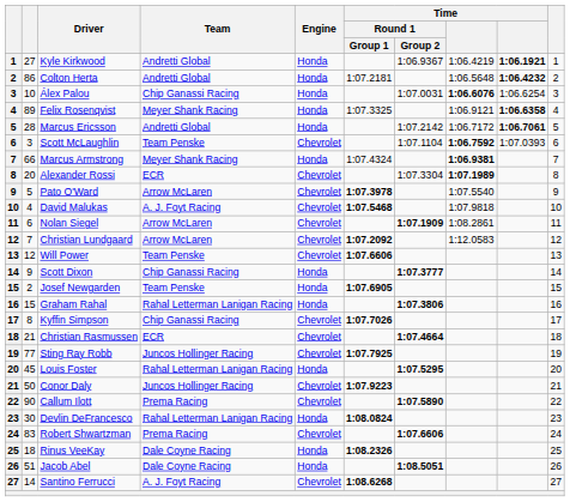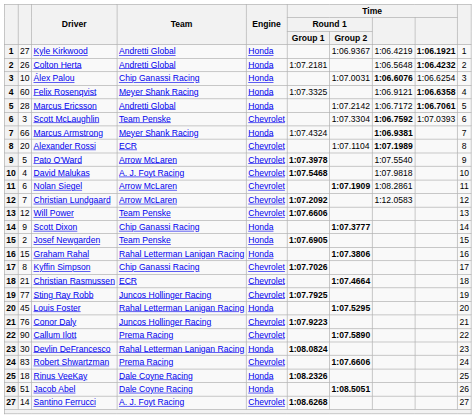 <table class="wikitable sortable" style="text-align:center; font-size:85%;">
 <tr>
 <th rowspan="3"></th>
 <th rowspan="3"></th>
 <th rowspan="3">Driver</th>
 <th rowspan="3">Team</th>
 <th rowspan="3">Engine</th>
 <th colspan="4" style="text-align:center;">Time</th>
 <th rowspan="3"></th>
 </tr>
 <tr>
 <th scope="col" colspan="2">Round 1</th>
 <th scope="col" rowspan="2"></th>
 <th scope="col" rowspan="2"></th>
 </tr>
 <tr>
 <th scope="col">Group 1</th>
 <th scope="col">Group 2</th>
 </tr>
 <tr>
 <th scope="row">1</th>
 <td>27</td>
 <td align="left"> <a href='#'>Kyle Kirkwood</a> <strong></strong></td>
 <td align="left"><a href='#'>Andretti Global</a></td>
 <td align="left"><a href='#'>Honda</a></td>
 <td></td>
 <td>1:06.9367</td>
 <td>1:06.4219</td>
 <td><strong>1:06.1921</strong></td>
 <td>1</td>
 </tr>
 <tr>
 <th scope="row">2</th>
-<td>86</td>
+<td>26</td>
 <td align="left"> <a href='#'>Colton Herta</a> <strong></strong></td>
 <td align="left"><a href='#'>Andretti Global</a></td>
 <td align="left"><a href='#'>Honda</a></td>
 <td>1:07.2181</td>
 <td></td>
 <td>1:06.5648</td>
 <td><strong>1:06.4232</strong></td>
 <td>2</td>
 </tr>
 <tr>
 <th scope="row">3</th>
 <td>10</td>
 <td align="left"> <a href='#'>Álex Palou</a></td>
 <td align="left"><a href='#'>Chip Ganassi Racing</a></td>
 <td align="left"><a href='#'>Honda</a></td>
 <td></td>
 <td>1:07.0031</td>
 <td><strong>1:06.6076</strong></td>
 <td>1:06.6254</td>
 <td>3</td>
 </tr>
 <tr>
 <th scope="row">4</th>
-<td>89</td>
+<td>60</td>
 <td align="left"> <a href='#'>Felix Rosenqvist</a></td>
 <td align="left"><a href='#'>Meyer Shank Racing</a></td>
 <td align="left"><a href='#'>Honda</a></td>
 <td>1:07.3325</td>
 <td></td>
 <td>1:06.9121</td>
 <td><strong>1:06.6358</strong></td>
 <td>4</td>
 </tr>
 <tr>
 <th scope="row">5</th>
 <td>28</td>
 <td align="left"> <a href='#'>Marcus Ericsson</a></td>
 <td align="left"><a href='#'>Andretti Global</a></td>
 <td align="left"><a href='#'>Honda</a></td>
 <td></td>
 <td>1:07.2142</td>
 <td>1:06.7172</td>
 <td><strong>1:06.7061</strong></td>
 <td>5</td>
 </tr>
 <tr>
 <th scope="row">6</th>
 <td>3</td>
 <td align="left"> <a href='#'>Scott McLaughlin</a></td>
 <td align="left"><a href='#'>Team Penske</a></td>
 <td align="left"><a href='#'>Chevrolet</a></td>
 <td></td>
-<td>1:07.1104</td>
+<td>1:07.3304</td>
 <td><strong>1:06.7592</strong></td>
 <td>1:07.0393</td>
 <td>6</td>
 </tr>
 <tr>
 <th scope="row">7</th>
 <td>66</td>
 <td align="left"> <a href='#'>Marcus Armstrong</a></td>
 <td align="left"><a href='#'>Meyer Shank Racing</a></td>
 <td align="left"><a href='#'>Honda</a></td>
 <td>1:07.4324</td>
 <td></td>
 <td><strong>1:06.9381</strong></td>
 <td></td>
 <td>7</td>
 </tr>
 <tr>
 <th scope="row">8</th>
 <td>20</td>
 <td align="left"> <a href='#'>Alexander Rossi</a> <strong></strong></td>
 <td align="left"><a href='#'>ECR</a></td>
 <td align="left"><a href='#'>Chevrolet</a></td>
 <td></td>
-<td>1:07.3304</td>
+<td>1:07.1104</td>
 <td><strong>1:07.1989</strong></td>
 <td></td>
 <td>8</td>
 </tr>
 <tr>
 <th scope="row">9</th>
 <td>5</td>
 <td align="left"> <a href='#'>Pato O'Ward</a></td>
 <td align="left"><a href='#'>Arrow McLaren</a></td>
 <td align="left"><a href='#'>Chevrolet</a></td>
 <td><strong>1:07.3978</strong></td>
 <td></td>
 <td>1:07.5540</td>
 <td></td>
 <td>9</td>
 </tr>
 <tr>
 <th scope="row">10</th>
 <td>4</td>
 <td align="left"> <a href='#'>David Malukas</a></td>
 <td align="left"><a href='#'>A. J. Foyt Racing</a></td>
 <td align="left"><a href='#'>Chevrolet</a></td>
 <td><strong>1:07.5468</strong></td>
 <td></td>
 <td>1:07.9818</td>
 <td></td>
 <td>10</td>
 </tr>
 <tr>
 <th scope="row">11</th>
 <td>6</td>
 <td align="left"> <a href='#'>Nolan Siegel</a></td>
 <td align="left"><a href='#'>Arrow McLaren</a></td>
 <td align="left"><a href='#'>Chevrolet</a></td>
 <td></td>
 <td><strong>1:07.1909</strong></td>
 <td>1:08.2861</td>
 <td></td>
 <td>11</td>
 </tr>
 <tr>
 <th scope="row">12</th>
 <td>7</td>
 <td align="left"> <a href='#'>Christian Lundgaard</a></td>
 <td align="left"><a href='#'>Arrow McLaren</a></td>
 <td align="left"><a href='#'>Chevrolet</a></td>
 <td><strong>1:07.2092</strong></td>
 <td></td>
 <td>1:12.0583</td>
 <td></td>
 <td>12</td>
 </tr>
 <tr>
 <th scope="row">13</th>
 <td>12</td>
 <td align="left"> <a href='#'>Will Power</a> <strong></strong></td>
 <td align="left"><a href='#'>Team Penske</a></td>
 <td align="left"><a href='#'>Chevrolet</a></td>
 <td><strong>1:07.6606</strong></td>
 <td></td>
 <td></td>
 <td></td>
 <td>13</td>
 </tr>
 <tr>
 <th scope="row">14</th>
 <td>9</td>
 <td align="left"> <a href='#'>Scott Dixon</a> <strong></strong></td>
 <td align="left"><a href='#'>Chip Ganassi Racing</a></td>
 <td align="left"><a href='#'>Honda</a></td>
 <td></td>
 <td><strong>1:07.3777</strong></td>
 <td></td>
 <td></td>
 <td>14</td>
 </tr>
 <tr>
 <th scope="row">15</th>
 <td>2</td>
 <td align="left"> <a href='#'>Josef Newgarden</a> <strong></strong></td>
 <td align="left"><a href='#'>Team Penske</a></td>
 <td align="left"><a href='#'>Honda</a></td>
 <td><strong>1:07.6905</strong></td>
 <td></td>
 <td></td>
 <td></td>
 <td>15</td>
 </tr>
 <tr>
 <th scope="row">16</th>
 <td>15</td>
 <td align="left"> <a href='#'>Graham Rahal</a></td>
 <td align="left"><a href='#'>Rahal Letterman Lanigan Racing</a></td>
 <td align="left"><a href='#'>Honda</a></td>
 <td></td>
 <td><strong>1:07.3806</strong></td>
 <td></td>
 <td></td>
 <td>16</td>
 </tr>
 <tr>
 <th scope="row">17</th>
 <td>8</td>
 <td align="left"> <a href='#'>Kyffin Simpson</a></td>
 <td align="left"><a href='#'>Chip Ganassi Racing</a></td>
 <td align="left"><a href='#'>Chevrolet</a></td>
 <td><strong>1:07.7026</strong></td>
 <td></td>
 <td></td>
 <td></td>
 <td>17</td>
 </tr>
 <tr>
 <th scope="row">18</th>
 <td>21</td>
 <td align="left"> <a href='#'>Christian Rasmussen</a></td>
 <td align="left"><a href='#'>ECR</a></td>
 <td align="left"><a href='#'>Chevrolet</a></td>
 <td></td>
 <td><strong>1:07.4664</strong></td>
 <td></td>
 <td></td>
 <td>18</td>
 </tr>
 <tr>
 <th scope="row">19</th>
 <td>77</td>
 <td align="left"> <a href='#'>Sting Ray Robb</a></td>
 <td align="left"><a href='#'>Juncos Hollinger Racing</a></td>
 <td align="left"><a href='#'>Chevrolet</a></td>
 <td><strong>1:07.7925</strong></td>
 <td></td>
 <td></td>
 <td></td>
 <td>19</td>
 </tr>
 <tr>
 <th scope="row">20</th>
 <td>45</td>
 <td align="left"> <a href='#'>Louis Foster</a> <strong></strong></td>
 <td align="left"><a href='#'>Rahal Letterman Lanigan Racing</a></td>
 <td align="left"><a href='#'>Honda</a></td>
 <td></td>
 <td><strong>1:07.5295</strong></td>
 <td></td>
 <td></td>
 <td>20</td>
 </tr>
 <tr>
 <th scope="row">21</th>
-<td>50</td>
+<td>76</td>
 <td align="left"> <a href='#'>Conor Daly</a></td>
 <td align="left"><a href='#'>Juncos Hollinger Racing</a></td>
 <td align="left"><a href='#'>Chevrolet</a></td>
 <td><strong>1:07.9223</strong></td>
 <td></td>
 <td></td>
 <td></td>
 <td>21</td>
 </tr>
 <tr>
 <th scope="row">22</th>
 <td>90</td>
 <td align="left"> <a href='#'>Callum Ilott</a></td>
 <td align="left"><a href='#'>Prema Racing</a></td>
 <td align="left"><a href='#'>Chevrolet</a></td>
 <td></td>
 <td><strong>1:07.5890</strong></td>
 <td></td>
 <td></td>
 <td>22</td>
 </tr>
 <tr>
 <th scope="row">23</th>
 <td>30</td>
 <td align="left"> <a href='#'>Devlin DeFrancesco</a></td>
 <td align="left"><a href='#'>Rahal Letterman Lanigan Racing</a></td>
 <td align="left"><a href='#'>Honda</a></td>
 <td><strong>1:08.0824</strong></td>
 <td></td>
 <td></td>
 <td></td>
 <td>23</td>
 </tr>
 <tr>
 <th scope="row">24</th>
 <td>83</td>
 <td align="left"> <a href='#'>Robert Shwartzman</a> <strong></strong></td>
 <td align="left"><a href='#'>Prema Racing</a></td>
 <td align="left"><a href='#'>Chevrolet</a></td>
 <td></td>
 <td><strong>1:07.6606</strong></td>
 <td></td>
 <td></td>
 <td>24</td>
 </tr>
 <tr>
 <th scope="row">25</th>
 <td>18</td>
 <td align="left"> <a href='#'>Rinus VeeKay</a></td>
 <td align="left"><a href='#'>Dale Coyne Racing</a></td>
 <td align="left"><a href='#'>Honda</a></td>
 <td><strong>1:08.2326</strong></td>
 <td></td>
 <td></td>
 <td></td>
 <td>25</td>
 </tr>
 <tr>
 <th scope="row">26</th>
 <td>51</td>
 <td align="left"> <a href='#'>Jacob Abel</a> <strong></strong></td>
 <td align="left"><a href='#'>Dale Coyne Racing</a></td>
 <td align="left"><a href='#'>Honda</a></td>
 <td></td>
 <td><strong>1:08.5051</strong></td>
 <td></td>
 <td></td>
 <td>26</td>
 </tr>
 <tr>
 <th scope="row">27</th>
 <td>14</td>
 <td align="left"> <a href='#'>Santino Ferrucci</a></td>
 <td align="left"><a href='#'>A. J. Foyt Racing</a></td>
 <td align="left"><a href='#'>Chevrolet</a></td>
 <td><strong>1:08.6268</strong></td>
 <td></td>
 <td></td>
 <td></td>
 <td>27</td>
 </tr>
 <tr>
 <th colspan=10></th>
 </tr>
 </table>
